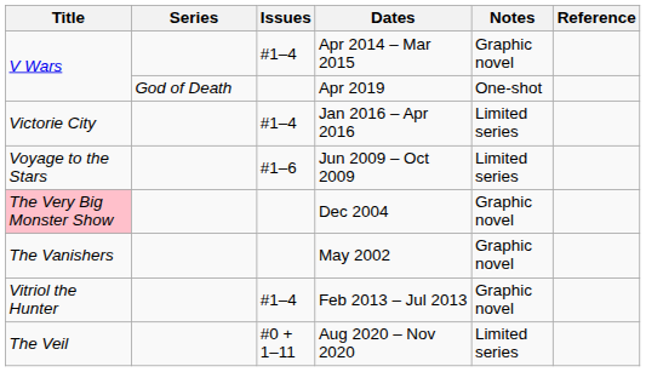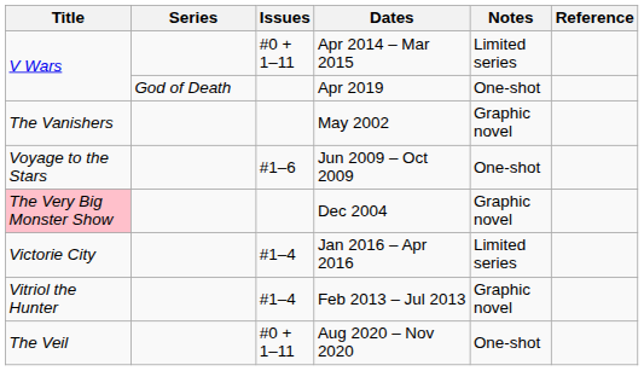 <table class="wikitable sortable" style="width:100%;">
 <tr>
 <th width=20%>Title</th>
 <th width=20%>Series</th>
 <th width=5%>Issues</th>
 <th width=25%>Dates</th>
 <th width=13%>Notes</th>
 <th>Reference</th>
 </tr>
 <tr>
 <td rowspan="2"><em><a href='#'>V Wars</a></em></td>
 <td></td>
-<td>#1–4</td>
+<td>#0 + 1–11</td>
 <td>Apr 2014 – Mar 2015</td>
-<td>Graphic novel</td>
+<td>Limited series</td>
 <td></td>
 </tr>
 <tr>
 <td><em>God of Death</em></td>
 <td></td>
 <td>Apr 2019</td>
 <td>One-shot</td>
 <td></td>
 </tr>
 <tr>
-<td><em>Victorie City</em></td>
+<td><em>The Vanishers</em></td>
 <td></td>
-<td>#1–4</td>
-<td>Jan 2016 – Apr 2016</td>
-<td>Limited series</td>
+<td></td>
+<td>May 2002</td>
+<td>Graphic novel</td>
 <td></td>
 </tr>
 <tr>
 <td><em>Voyage to the Stars</em></td>
 <td></td>
 <td>#1–6</td>
 <td>Jun 2009 – Oct 2009</td>
-<td>Limited series</td>
+<td>One-shot</td>
 <td></td>
 </tr>
 <tr>
 <td style="background: pink;"><em>The Very Big Monster Show</em></td>
 <td></td>
 <td></td>
 <td>Dec 2004</td>
 <td>Graphic novel</td>
 <td></td>
 </tr>
 <tr>
-<td><em>The Vanishers</em></td>
+<td><em>Victorie City</em></td>
 <td></td>
-<td></td>
-<td>May 2002</td>
-<td>Graphic novel</td>
+<td>#1–4</td>
+<td>Jan 2016 – Apr 2016</td>
+<td>Limited series</td>
 <td></td>
 </tr>
 <tr>
 <td><em>Vitriol the Hunter</em></td>
 <td></td>
 <td>#1–4</td>
 <td>Feb 2013 – Jul 2013</td>
 <td>Graphic novel</td>
 <td></td>
 </tr>
 <tr>
 <td><em>The Veil</em></td>
 <td></td>
 <td>#0 + 1–11</td>
 <td>Aug 2020 – Nov 2020</td>
-<td>Limited series</td>
+<td>One-shot</td>
 <td></td>
 </tr>
 </table>
